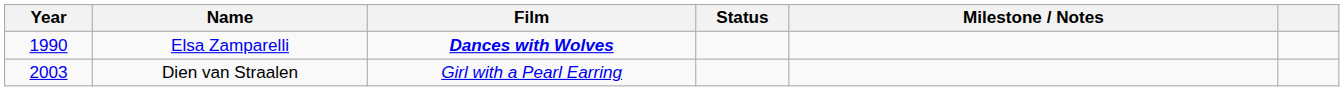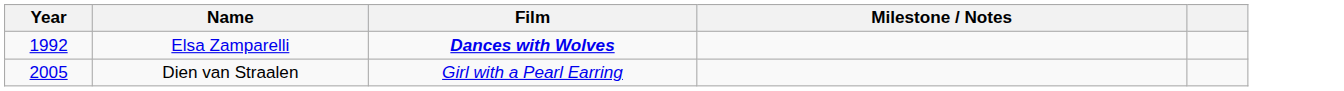 <table class="wikitable" style="text-align: center">
 <tr ---- bgcolor="#ebf5ff">
 <th width="075">Year</th>
 <th width="250">Name</th>
 <th width="300">Film</th>
-<th width="080">Status</th>
 <th width="450">Milestone / Notes</th>
 <th width="050"></th>
 </tr>
 <tr>
-<td><a href='#'>1990</a></td>
+<td><a href='#'>1992</a></td>
 <td><a href='#'>Elsa Zamparelli</a></td>
 <td><strong><em><a href='#'>Dances with Wolves</a></em></strong></td>
 <td></td>
 <td></td>
-<td></td>
 </tr>
 <tr>
-<td><a href='#'>2003</a></td>
+<td><a href='#'>2005</a></td>
 <td>Dien van Straalen</td>
 <td><em><a href='#'>Girl with a Pearl Earring</a></em></td>
 <td></td>
 <td></td>
-<td></td>
 </tr>
 </table>
